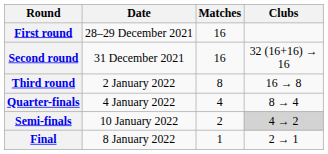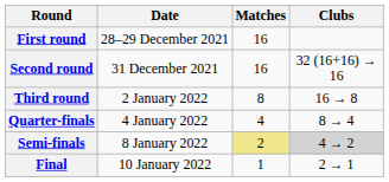 <table class="wikitable" style="text-align: center">
 <tr>
 <th>Round</th>
 <th>Date</th>
 <th>Matches</th>
 <th style="width:100px;">Clubs</th>
 </tr>
 <tr>
 <th><a href='#'>First round</a></th>
 <td>28–29 December 2021</td>
 <td>16</td>
 <td></td>
 </tr>
 <tr>
 <th><a href='#'>Second round</a></th>
 <td>31 December 2021</td>
 <td>16</td>
 <td>32 (16+16) → 16</td>
 </tr>
 <tr>
 <th><a href='#'>Third round</a></th>
 <td>2 January 2022</td>
 <td>8</td>
 <td>16 → 8</td>
 </tr>
 <tr>
 <th><a href='#'>Quarter-finals</a></th>
 <td>4 January 2022</td>
 <td>4</td>
 <td>8 → 4</td>
 </tr>
 <tr>
 <th><a href='#'>Semi-finals</a></th>
-<td>10 January 2022</td>
-<td>2</td>
+<td>8 January 2022</td>
+<td style="background: khaki;">2</td>
 <td style="background: lightgrey;">4 → 2</td>
 </tr>
 <tr>
 <th><a href='#'>Final</a></th>
-<td>8 January 2022</td>
+<td>10 January 2022</td>
 <td>1</td>
 <td>2 → 1</td>
 </tr>
 </table>
